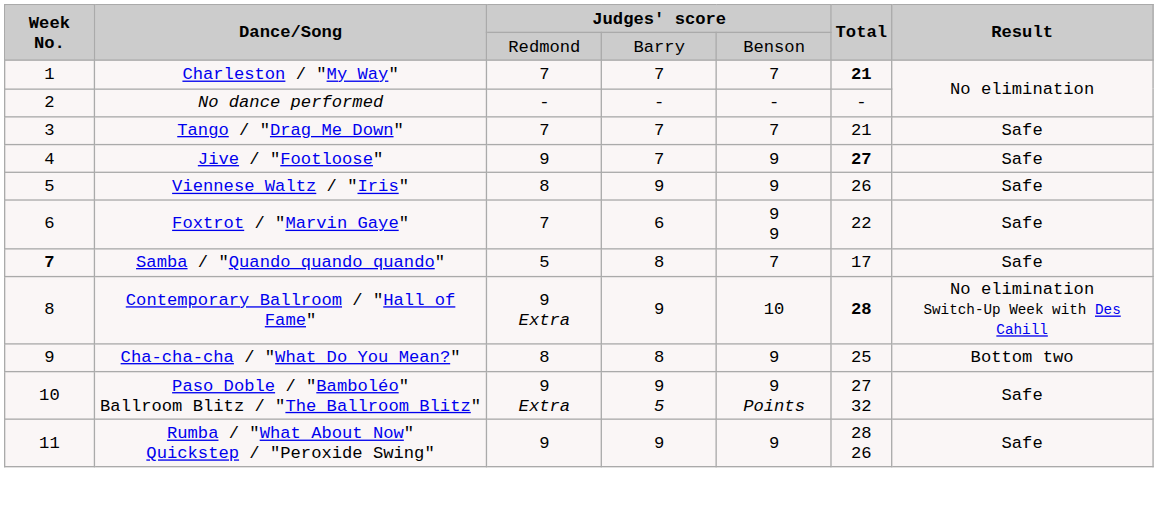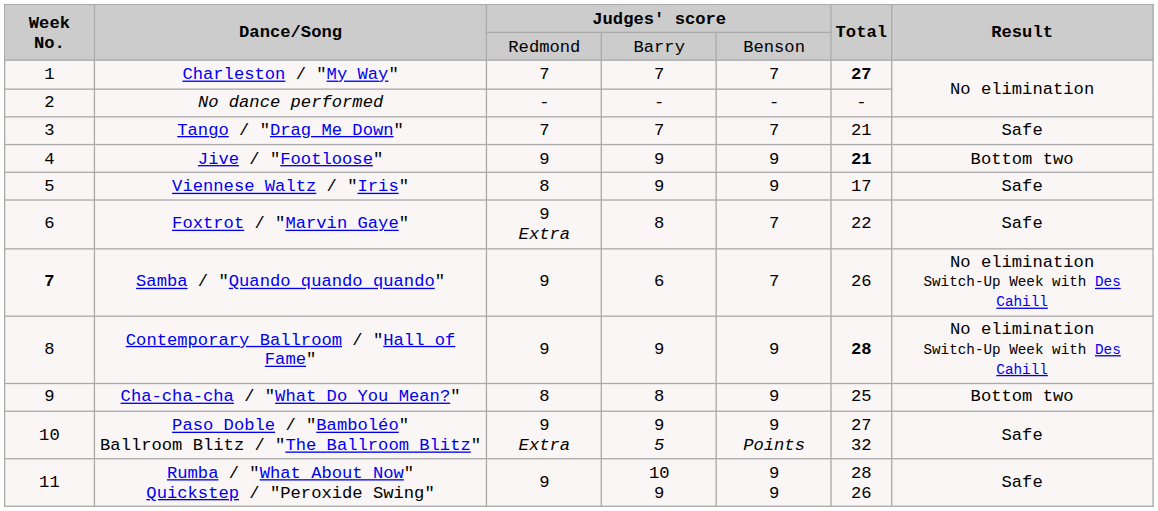 <table class="wikitable collapsible">
 <tr>
 <th rowspan="2" style="background:#ccc; text-align:Center;"><strong>Week No.</strong></th>
 <th rowspan="2" style="background:#ccc; text-align:Center;"><strong>Dance/Song</strong></th>
 <th colspan="3" style="background:#ccc; text-align:Center;"><strong>Judges' score</strong></th>
 <th rowspan="2" style="background:#ccc; text-align:Center;"><strong>Total</strong></th>
 <th rowspan="2" style="background:#ccc; text-align:Center;"><strong>Result</strong></th>
 </tr>
 <tr style="text-align:center; background:#ccc;">
 <td style="width:10%; ">Redmond</td>
 <td style="width:10%; ">Barry</td>
 <td style="width:10%; ">Benson</td>
 </tr>
 <tr style="text-align:center; background:#faf6f6;">
 <td>1</td>
 <td><a href='#'>Charleston</a> / "<a href='#'>My Way</a>"</td>
 <td>7</td>
 <td>7</td>
 <td>7</td>
-<td><span><strong>21</strong></span></td>
+<td><span><strong>27</strong></span></td>
 <td rowspan="2">No elimination</td>
 </tr>
 <tr style="text-align:center; background:#faf6f6;">
 <td>2</td>
 <td><em>No dance performed</em></td>
 <td>-</td>
 <td>-</td>
 <td>-</td>
 <td>-</td>
 </tr>
 <tr style="text-align:center; background:#faf6f6;">
 <td>3</td>
 <td><a href='#'>Tango</a> / "<a href='#'>Drag Me Down</a>"</td>
 <td>7</td>
 <td>7</td>
 <td>7</td>
 <td>21</td>
 <td>Safe</td>
 </tr>
 <tr style="text-align:center; background:#faf6f6;">
 <td>4</td>
 <td><a href='#'>Jive</a> / "<a href='#'>Footloose</a>"</td>
 <td>9</td>
-<td>7</td>
 <td>9</td>
-<td><span><strong>27</strong></span></td>
-<td>Safe</td>
+<td>9</td>
+<td><span><strong>21</strong></span></td>
+<td>Bottom two</td>
 </tr>
 <tr style="text-align:center; background:#faf6f6;">
 <td>5</td>
 <td><a href='#'>Viennese Waltz</a> / "<a href='#'>Iris</a>"</td>
 <td>8</td>
 <td>9</td>
 <td>9</td>
-<td>26</td>
+<td>17</td>
 <td>Safe</td>
 </tr>
 <tr style="text-align:center; background:#faf6f6;">
 <td>6</td>
 <td><a href='#'>Foxtrot</a> / "<a href='#'>Marvin Gaye</a>"</td>
+<td>9<br><em>Extra</em></td>
+<td>8</td>
 <td>7</td>
-<td>6</td>
-<td>9<br>9</td>
 <td>22</td>
 <td>Safe</td>
 </tr>
 <tr style="text-align:center; background:#faf6f6;">
 <td><strong>7</strong></td>
 <td><a href='#'>Samba</a> / "<a href='#'>Quando quando quando</a>"</td>
-<td>5</td>
-<td>8</td>
+<td>9</td>
+<td>6</td>
 <td>7</td>
-<td>17</td>
-<td>Safe</td>
+<td>26</td>
+<td>No elimination<br><small>Switch-Up Week with <a href='#'>Des Cahill</a></small></td>
 </tr>
 <tr style="text-align:center; background:#faf6f6">
 <td>8</td>
 <td><a href='#'>Contemporary Ballroom</a> / "<a href='#'>Hall of Fame</a>"</td>
-<td>9<br><em>Extra</em></td>
 <td>9</td>
-<td>10</td>
+<td>9</td>
+<td>9</td>
 <td><span><strong>28</strong></span></td>
 <td>No elimination<br><small>Switch-Up Week with <a href='#'>Des Cahill</a></small></td>
 </tr>
 <tr style="text-align:center; background:#faf6f6">
 <td>9</td>
 <td><a href='#'>Cha-cha-cha</a> / "<a href='#'>What Do You Mean?</a>"</td>
 <td>8</td>
 <td>8</td>
 <td>9</td>
 <td>25</td>
 <td>Bottom two</td>
 </tr>
 <tr style="text-align:center; background:#faf6f6">
 <td>10</td>
 <td><a href='#'>Paso Doble</a> / "<a href='#'>Bamboléo</a>"<br>Ballroom Blitz / "<a href='#'>The Ballroom Blitz</a>"</td>
 <td>9<br><em>Extra</em></td>
 <td>9<br><em>5</em></td>
 <td>9<br><em>Points</em></td>
 <td>27<br>32</td>
 <td>Safe</td>
 </tr>
 <tr style="text-align:center; background:#faf6f6">
 <td>11</td>
 <td><a href='#'>Rumba</a> / "<a href='#'>What About Now</a>"<br><a href='#'>Quickstep</a> / "Peroxide Swing"</td>
 <td>9</td>
-<td>9</td>
-<td>9</td>
+<td>10<br>9</td>
+<td>9<br>9</td>
 <td>28<br>26</td>
 <td>Safe</td>
 </tr>
 </table>
